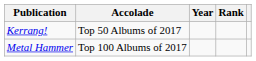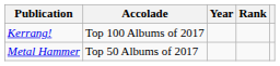 <table class="sortable wikitable">
 <tr>
 <th>Publication</th>
 <th>Accolade</th>
 <th>Year</th>
 <th>Rank</th>
 <th class="unsortable"></th>
 </tr>
 <tr>
 <td><em><a href='#'>Kerrang!</a></em></td>
-<td>Top 50 Albums of 2017</td>
+<td>Top 100 Albums of 2017</td>
 <td></td>
 <td></td>
 <td></td>
 </tr>
 <tr>
 <td><em><a href='#'>Metal Hammer</a></em></td>
-<td>Top 100 Albums of 2017</td>
+<td>Top 50 Albums of 2017</td>
 <td></td>
 <td></td>
 <td></td>
 </tr>
 </table>
